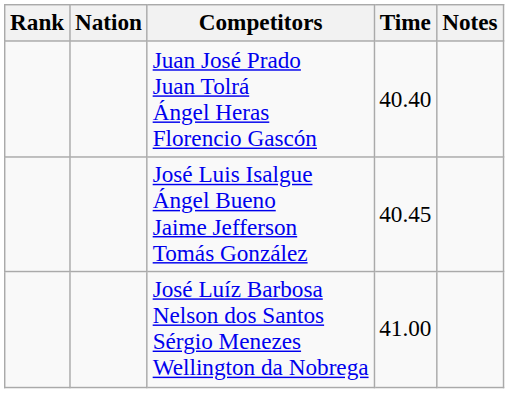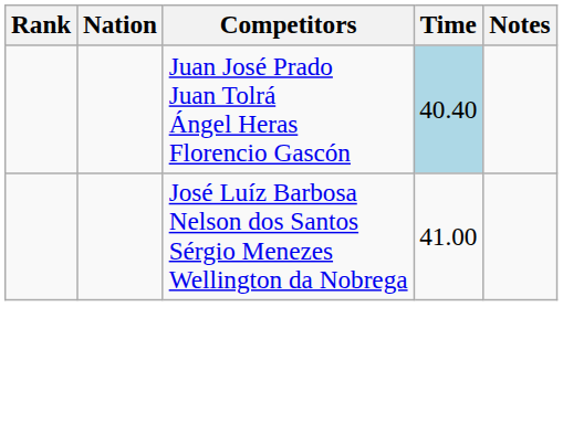 <table class="wikitable sortable" style="text-align:center">
 <tr>
 <th>Rank</th>
 <th>Nation</th>
 <th>Competitors</th>
 <th>Time</th>
 <th>Notes</th>
 </tr>
 <tr>
 <td align=center></td>
 <td align=left></td>
 <td align=left><a href='#'>Juan José Prado</a><br><a href='#'>Juan Tolrá</a><br><a href='#'>Ángel Heras</a><br><a href='#'>Florencio Gascón</a></td>
-<td>40.40</td>
-<td></td>
-</tr>
-<tr>
-<td align=center></td>
-<td align=left></td>
-<td align=left><a href='#'>José Luis Isalgue</a><br><a href='#'>Ángel Bueno</a><br><a href='#'>Jaime Jefferson</a><br><a href='#'>Tomás González</a></td>
-<td>40.45</td>
+<td style="background: lightblue;">40.40</td>
 <td></td>
 </tr>
 <tr>
 <td align=center></td>
 <td align=left></td>
 <td align=left><a href='#'>José Luíz Barbosa</a><br><a href='#'>Nelson dos Santos</a><br><a href='#'>Sérgio Menezes</a><br><a href='#'>Wellington da Nobrega</a></td>
 <td>41.00</td>
 <td></td>
 </tr>
 </table>
